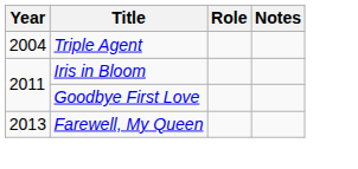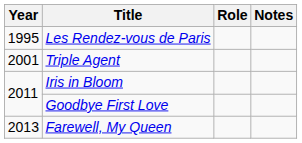 <table class="wikitable sortable">
 <tr>
 <th>Year</th>
 <th>Title</th>
 <th>Role</th>
 <th class="unsortable">Notes</th>
 </tr>
 <tr>
-<td>2004</td>
+<td>1995</td>
+<td><em><a href='#'>Les Rendez-vous de Paris</a></em></td>
+<td></td>
+<td></td>
+</tr>
+<tr>
+<td>2001</td>
 <td><em><a href='#'>Triple Agent</a></em></td>
 <td></td>
 <td></td>
 </tr>
 <tr>
 <td rowspan=2>2011</td>
 <td><em><a href='#'>Iris in Bloom</a></em></td>
 <td></td>
 <td></td>
 </tr>
 <tr>
 <td><em><a href='#'>Goodbye First Love</a></em></td>
 <td></td>
 <td></td>
 </tr>
 <tr>
 <td>2013</td>
 <td><em><a href='#'>Farewell, My Queen</a></em></td>
 <td></td>
 <td></td>
 </tr>
 </table>
